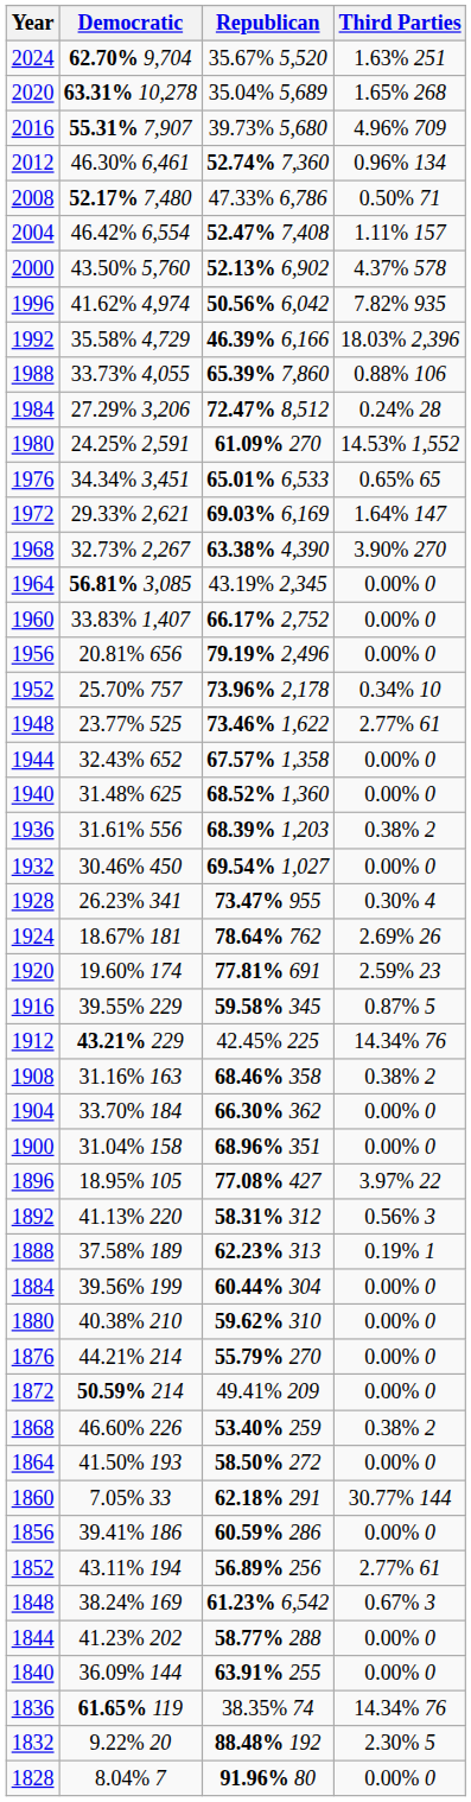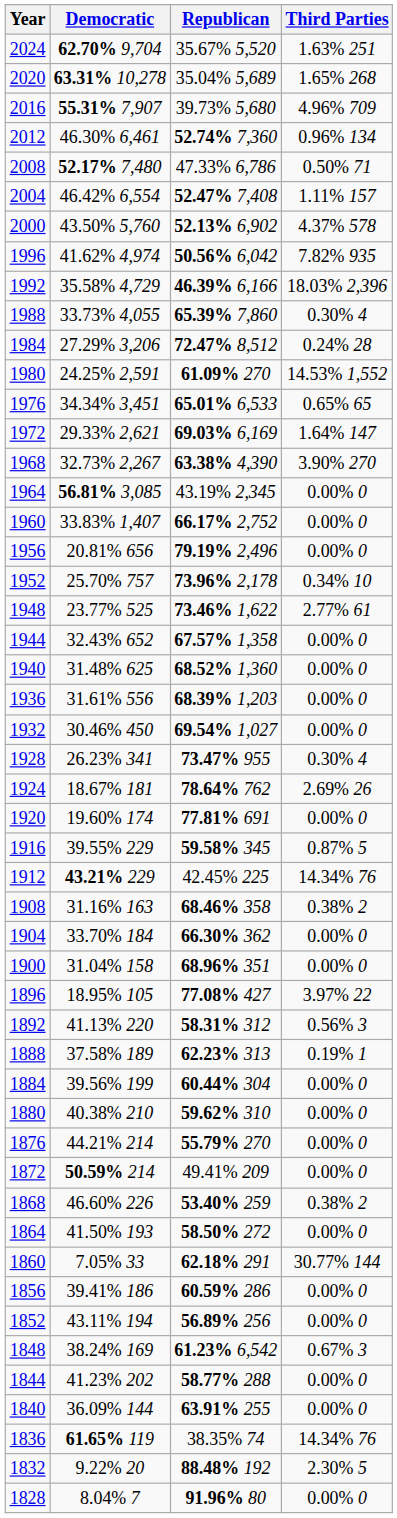 <table class="wikitable"  style="float:center; margin:1em; font-size:95%;">
 <tr style="background:lightgrey;">
 <th>Year</th>
 <th><a href='#'>Democratic</a></th>
 <th><a href='#'>Republican</a></th>
 <th><a href='#'>Third Parties</a></th>
 </tr>
 <tr>
 <td align="center" ><a href='#'>2024</a></td>
 <td align="center" ><strong>62.70%</strong> <em>9,704</em></td>
 <td align="center" >35.67% <em>5,520</em></td>
 <td align="center" >1.63% <em>251</em></td>
 </tr>
 <tr>
 <td align="center" ><a href='#'>2020</a></td>
 <td align="center" ><strong>63.31%</strong> <em>10,278</em></td>
 <td align="center" >35.04% <em>5,689</em></td>
 <td align="center" >1.65% <em>268</em></td>
 </tr>
 <tr>
 <td align="center" ><a href='#'>2016</a></td>
 <td align="center" ><strong>55.31%</strong> <em>7,907</em></td>
 <td align="center" >39.73% <em>5,680</em></td>
 <td align="center" >4.96% <em>709</em></td>
 </tr>
 <tr>
 <td align="center" ><a href='#'>2012</a></td>
 <td align="center" >46.30% <em>6,461</em></td>
 <td align="center" ><strong>52.74%</strong> <em>7,360</em></td>
 <td align="center" >0.96% <em>134</em></td>
 </tr>
 <tr>
 <td align="center" ><a href='#'>2008</a></td>
 <td align="center" ><strong>52.17%</strong> <em>7,480</em></td>
 <td align="center" >47.33% <em>6,786</em></td>
 <td align="center" >0.50% <em>71</em></td>
 </tr>
 <tr>
 <td align="center" ><a href='#'>2004</a></td>
 <td align="center" >46.42% <em>6,554</em></td>
 <td align="center" ><strong>52.47%</strong> <em>7,408</em></td>
 <td align="center" >1.11% <em>157</em></td>
 </tr>
 <tr>
 <td align="center" ><a href='#'>2000</a></td>
 <td align="center" >43.50% <em>5,760</em></td>
 <td align="center" ><strong>52.13%</strong> <em>6,902</em></td>
 <td align="center" >4.37% <em>578</em></td>
 </tr>
 <tr>
 <td align="center" ><a href='#'>1996</a></td>
 <td align="center" >41.62% <em>4,974</em></td>
 <td align="center" ><strong>50.56%</strong> <em>6,042</em></td>
 <td align="center" >7.82% <em>935</em></td>
 </tr>
 <tr>
 <td align="center" ><a href='#'>1992</a></td>
 <td align="center" >35.58% <em>4,729</em></td>
 <td align="center" ><strong>46.39%</strong> <em>6,166</em></td>
 <td align="center" >18.03% <em>2,396</em></td>
 </tr>
 <tr>
 <td align="center" ><a href='#'>1988</a></td>
 <td align="center" >33.73% <em>4,055</em></td>
 <td align="center" ><strong>65.39%</strong> <em>7,860</em></td>
-<td align="center" >0.88% <em>106</em></td>
+<td align="center" >0.30% <em>4</em></td>
 </tr>
 <tr>
 <td align="center" ><a href='#'>1984</a></td>
 <td align="center" >27.29% <em>3,206</em></td>
 <td align="center" ><strong>72.47%</strong> <em>8,512</em></td>
 <td align="center" >0.24% <em>28</em></td>
 </tr>
 <tr>
 <td align="center" ><a href='#'>1980</a></td>
 <td align="center" >24.25% <em>2,591</em></td>
 <td align="center" ><strong>61.09%</strong> <em>270</em></td>
 <td align="center" >14.53% <em>1,552</em></td>
 </tr>
 <tr>
 <td align="center" ><a href='#'>1976</a></td>
 <td align="center" >34.34% <em>3,451</em></td>
 <td align="center" ><strong>65.01%</strong> <em>6,533</em></td>
 <td align="center" >0.65% <em>65</em></td>
 </tr>
 <tr>
 <td align="center" ><a href='#'>1972</a></td>
 <td align="center" >29.33% <em>2,621</em></td>
 <td align="center" ><strong>69.03%</strong> <em>6,169</em></td>
 <td align="center" >1.64% <em>147</em></td>
 </tr>
 <tr>
 <td align="center" ><a href='#'>1968</a></td>
 <td align="center" >32.73% <em>2,267</em></td>
 <td align="center" ><strong>63.38%</strong> <em>4,390</em></td>
 <td align="center" >3.90% <em>270</em></td>
 </tr>
 <tr>
 <td align="center" ><a href='#'>1964</a></td>
 <td align="center" ><strong>56.81%</strong> <em>3,085</em></td>
 <td align="center" >43.19% <em>2,345</em></td>
 <td align="center" >0.00% <em>0</em></td>
 </tr>
 <tr>
 <td align="center" ><a href='#'>1960</a></td>
 <td align="center" >33.83% <em>1,407</em></td>
 <td align="center" ><strong>66.17%</strong> <em>2,752</em></td>
 <td align="center" >0.00% <em>0</em></td>
 </tr>
 <tr>
 <td align="center" ><a href='#'>1956</a></td>
 <td align="center" >20.81% <em>656</em></td>
 <td align="center" ><strong>79.19%</strong> <em>2,496</em></td>
 <td align="center" >0.00% <em>0</em></td>
 </tr>
 <tr>
 <td align="center" ><a href='#'>1952</a></td>
 <td align="center" >25.70% <em>757</em></td>
 <td align="center" ><strong>73.96%</strong> <em>2,178</em></td>
 <td align="center" >0.34% <em>10</em></td>
 </tr>
 <tr>
 <td align="center" ><a href='#'>1948</a></td>
 <td align="center" >23.77% <em>525</em></td>
 <td align="center" ><strong>73.46%</strong> <em>1,622</em></td>
 <td align="center" >2.77% <em>61</em></td>
 </tr>
 <tr>
 <td align="center" ><a href='#'>1944</a></td>
 <td align="center" >32.43% <em>652</em></td>
 <td align="center" ><strong>67.57%</strong> <em>1,358</em></td>
 <td align="center" >0.00% <em>0</em></td>
 </tr>
 <tr>
 <td align="center" ><a href='#'>1940</a></td>
 <td align="center" >31.48% <em>625</em></td>
 <td align="center" ><strong>68.52%</strong> <em>1,360</em></td>
 <td align="center" >0.00% <em>0</em></td>
 </tr>
 <tr>
 <td align="center" ><a href='#'>1936</a></td>
 <td align="center" >31.61% <em>556</em></td>
 <td align="center" ><strong>68.39%</strong> <em>1,203</em></td>
-<td align="center" >0.38% <em>2</em></td>
+<td align="center" >0.00% <em>0</em></td>
 </tr>
 <tr>
 <td align="center" ><a href='#'>1932</a></td>
 <td align="center" >30.46% <em>450</em></td>
 <td align="center" ><strong>69.54%</strong> <em>1,027</em></td>
 <td align="center" >0.00% <em>0</em></td>
 </tr>
 <tr>
 <td align="center" ><a href='#'>1928</a></td>
 <td align="center" >26.23% <em>341</em></td>
 <td align="center" ><strong>73.47%</strong> <em>955</em></td>
 <td align="center" >0.30% <em>4</em></td>
 </tr>
 <tr>
 <td align="center" ><a href='#'>1924</a></td>
 <td align="center" >18.67% <em>181</em></td>
 <td align="center" ><strong>78.64%</strong> <em>762</em></td>
 <td align="center" >2.69% <em>26</em></td>
 </tr>
 <tr>
 <td align="center" ><a href='#'>1920</a></td>
 <td align="center" >19.60% <em>174</em></td>
 <td align="center" ><strong>77.81%</strong> <em>691</em></td>
-<td align="center" >2.59% <em>23</em></td>
+<td align="center" >0.00% <em>0</em></td>
 </tr>
 <tr>
 <td align="center" ><a href='#'>1916</a></td>
 <td align="center" >39.55% <em>229</em></td>
 <td align="center" ><strong>59.58%</strong> <em>345</em></td>
 <td align="center" >0.87% <em>5</em></td>
 </tr>
 <tr>
 <td align="center" ><a href='#'>1912</a></td>
 <td align="center" ><strong>43.21%</strong> <em>229</em></td>
 <td align="center" >42.45% <em>225</em></td>
 <td align="center" >14.34% <em>76</em></td>
 </tr>
 <tr>
 <td align="center" ><a href='#'>1908</a></td>
 <td align="center" >31.16% <em>163</em></td>
 <td align="center" ><strong>68.46%</strong> <em>358</em></td>
 <td align="center" >0.38% <em>2</em></td>
 </tr>
 <tr>
 <td align="center" ><a href='#'>1904</a></td>
 <td align="center" >33.70% <em>184</em></td>
 <td align="center" ><strong>66.30%</strong> <em>362</em></td>
 <td align="center" >0.00% <em>0</em></td>
 </tr>
 <tr>
 <td align="center" ><a href='#'>1900</a></td>
 <td align="center" >31.04% <em>158</em></td>
 <td align="center" ><strong>68.96%</strong> <em>351</em></td>
 <td align="center" >0.00% <em>0</em></td>
 </tr>
 <tr>
 <td align="center" ><a href='#'>1896</a></td>
 <td align="center" >18.95% <em>105</em></td>
 <td align="center" ><strong>77.08%</strong> <em>427</em></td>
 <td align="center" >3.97% <em>22</em></td>
 </tr>
 <tr>
 <td align="center" ><a href='#'>1892</a></td>
 <td align="center" >41.13% <em>220</em></td>
 <td align="center" ><strong>58.31%</strong> <em>312</em></td>
 <td align="center" >0.56% <em>3</em></td>
 </tr>
 <tr>
 <td align="center" ><a href='#'>1888</a></td>
 <td align="center" >37.58% <em>189</em></td>
 <td align="center" ><strong>62.23%</strong> <em>313</em></td>
 <td align="center" >0.19% <em>1</em></td>
 </tr>
 <tr>
 <td align="center" ><a href='#'>1884</a></td>
 <td align="center" >39.56% <em>199 </em></td>
 <td align="center" ><strong>60.44%</strong> <em>304</em></td>
 <td align="center" >0.00% <em>0</em></td>
 </tr>
 <tr>
 <td align="center" ><a href='#'>1880</a></td>
 <td align="center" >40.38% <em>210</em></td>
 <td align="center" ><strong>59.62%</strong> <em>310</em></td>
 <td align="center" >0.00% <em>0</em></td>
 </tr>
 <tr>
 <td align="center" ><a href='#'>1876</a></td>
 <td align="center" >44.21% <em>214</em></td>
 <td align="center" ><strong>55.79%</strong> <em>270</em></td>
 <td align="center" >0.00% <em>0</em></td>
 </tr>
 <tr>
 <td align="center" ><a href='#'>1872</a></td>
 <td align="center" ><strong>50.59%</strong> <em>214</em></td>
 <td align="center" >49.41% <em>209</em></td>
 <td align="center" >0.00% <em>0</em></td>
 </tr>
 <tr>
 <td align="center" ><a href='#'>1868</a></td>
 <td align="center" >46.60% <em>226</em></td>
 <td align="center" ><strong>53.40%</strong> <em>259</em></td>
 <td align="center" >0.38% <em>2</em></td>
 </tr>
 <tr>
 <td align="center" ><a href='#'>1864</a></td>
 <td align="center" >41.50% <em>193</em></td>
 <td align="center" ><strong>58.50%</strong> <em>272</em></td>
 <td align="center" >0.00% <em>0</em></td>
 </tr>
 <tr>
 <td align="center" ><a href='#'>1860</a></td>
 <td align="center" >7.05% <em>33</em></td>
 <td align="center" ><strong>62.18%</strong> <em>291</em></td>
 <td align="center" >30.77% <em>144</em></td>
 </tr>
 <tr>
 <td align="center" ><a href='#'>1856</a></td>
 <td align="center" >39.41% <em>186</em></td>
 <td align="center" ><strong>60.59%</strong> <em>286</em></td>
 <td align="center" >0.00% <em>0</em></td>
 </tr>
 <tr>
 <td align="center" ><a href='#'>1852</a></td>
 <td align="center" >43.11% <em>194</em></td>
 <td align="center" ><strong>56.89%</strong> <em>256</em></td>
-<td align="center" >2.77% <em>61</em></td>
+<td align="center" >0.00% <em>0</em></td>
 </tr>
 <tr>
 <td align="center" ><a href='#'>1848</a></td>
 <td align="center" >38.24% <em>169</em></td>
 <td align="center" ><strong>61.23%</strong> <em>6,542</em></td>
 <td align="center" >0.67% <em>3</em></td>
 </tr>
 <tr>
 <td align="center" ><a href='#'>1844</a></td>
 <td align="center" >41.23% <em>202</em></td>
 <td align="center" ><strong>58.77%</strong> <em>288</em></td>
 <td align="center" >0.00% <em>0</em></td>
 </tr>
 <tr>
 <td align="center" ><a href='#'>1840</a></td>
 <td align="center" >36.09% <em>144</em></td>
 <td align="center" ><strong>63.91%</strong> <em>255</em></td>
 <td align="center" >0.00% <em>0</em></td>
 </tr>
 <tr>
 <td align="center" ><a href='#'>1836</a></td>
 <td align="center" ><strong>61.65%</strong> <em>119</em></td>
 <td align="center" >38.35% <em>74</em></td>
 <td align="center" >14.34% <em>76</em></td>
 </tr>
 <tr>
 <td align="center" ><a href='#'>1832</a></td>
 <td align="center" >9.22% <em>20</em></td>
 <td align="center" ><strong>88.48%</strong> <em>192</em></td>
 <td align="center" >2.30% <em>5</em></td>
 </tr>
 <tr>
 <td align="center" ><a href='#'>1828</a></td>
 <td align="center" >8.04% <em>7</em></td>
 <td align="center" ><strong>91.96%</strong> <em>80</em></td>
 <td align="center" >0.00% <em>0</em></td>
 </tr>
 </table>
